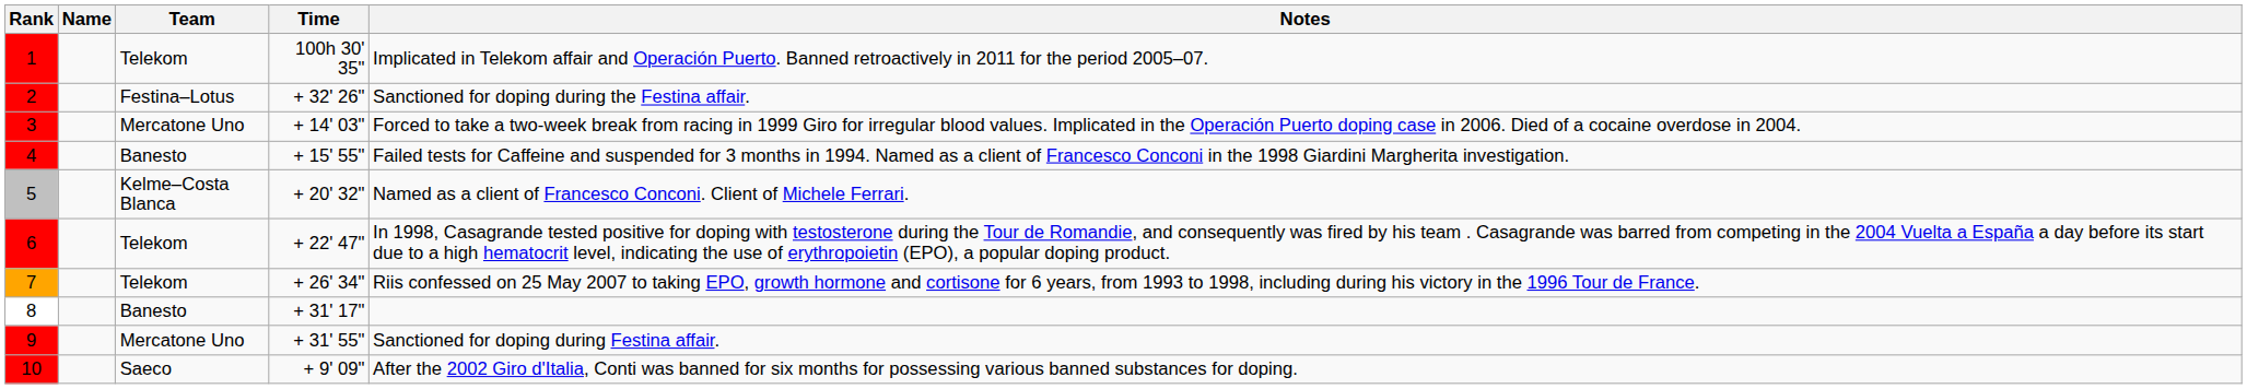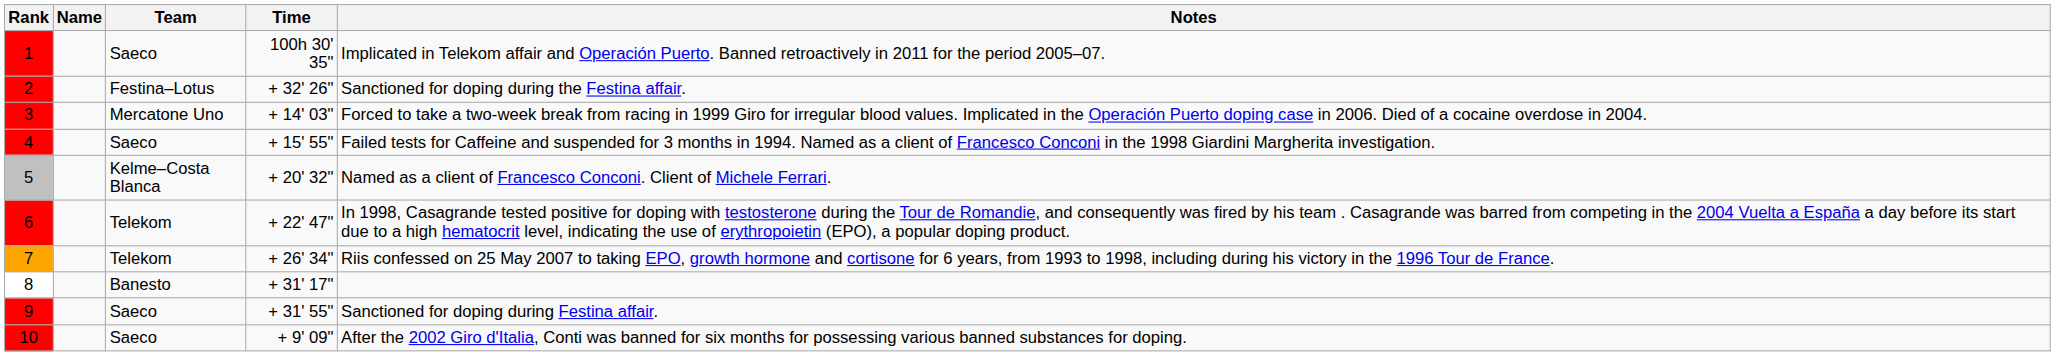 <table class="wikitable" style="margin-bottom:0px;">
 <tr>
 <th>Rank</th>
 <th>Name</th>
 <th>Team</th>
 <th>Time</th>
 <th>Notes</th>
 </tr>
 <tr>
 <td style="text-align:center;background:red">1</td>
 <td nowrap></td>
-<td>Telekom</td>
+<td>Saeco</td>
 <td align=right>100h 30' 35"</td>
 <td>Implicated in Telekom affair and <a href='#'>Operación Puerto</a>. Banned retroactively in 2011 for the period 2005–07.</td>
 </tr>
 <tr>
 <td style="text-align:center;background:red">2</td>
 <td nowrap></td>
 <td>Festina–Lotus</td>
 <td align=right nowrap>+ 32' 26"</td>
 <td>Sanctioned for doping during the <a href='#'>Festina affair</a>.</td>
 </tr>
 <tr>
 <td style="text-align:center;background:red">3</td>
 <td nowrap></td>
 <td>Mercatone Uno</td>
 <td align=right nowrap>+ 14' 03"</td>
 <td>Forced to take a two-week break from racing in 1999 Giro for irregular blood values. Implicated in the <a href='#'>Operación Puerto doping case</a> in 2006. Died of a cocaine overdose in 2004.</td>
 </tr>
 <tr>
 <td style="text-align:center;background:red">4</td>
 <td nowrap></td>
-<td>Banesto</td>
+<td>Saeco</td>
 <td align=right>+ 15' 55"</td>
 <td>Failed tests for Caffeine and suspended for 3 months in 1994. Named as a client of <a href='#'>Francesco Conconi</a> in the 1998 Giardini Margherita investigation.</td>
 </tr>
 <tr>
 <td style="text-align:center; background:silver;">5</td>
 <td nowrap></td>
 <td>Kelme–Costa Blanca</td>
 <td align=right>+ 20' 32"</td>
 <td>Named as a client of <a href='#'>Francesco Conconi</a>. Client of <a href='#'>Michele Ferrari</a>.</td>
 </tr>
 <tr>
 <td style="text-align:center; background: red;">6</td>
 <td nowrap></td>
 <td>Telekom</td>
 <td align=right>+ 22' 47"</td>
 <td>In 1998, Casagrande tested positive for doping with <a href='#'>testosterone</a> during the <a href='#'>Tour de Romandie</a>, and consequently was fired by his team . Casagrande was barred from competing in the <a href='#'>2004 Vuelta a España</a> a day before its start due to a high <a href='#'>hematocrit</a> level, indicating the use of <a href='#'>erythropoietin</a> (EPO), a popular doping product.</td>
 </tr>
 <tr>
 <td style="text-align:center; background: orange">7</td>
 <td nowrap></td>
 <td>Telekom</td>
 <td align=right>+ 26' 34"</td>
 <td>Riis confessed on 25 May 2007 to taking <a href='#'>EPO</a>, <a href='#'>growth hormone</a> and <a href='#'>cortisone</a> for 6 years, from 1993 to 1998, including during his victory in the <a href='#'>1996 Tour de France</a>.</td>
 </tr>
 <tr>
 <td style="text-align:center; background: white">8</td>
 <td nowrap></td>
 <td>Banesto</td>
 <td align=right>+ 31' 17"</td>
 </tr>
 <tr>
 <td style="text-align:center;background:red">9</td>
 <td nowrap></td>
-<td>Mercatone Uno</td>
+<td>Saeco</td>
 <td align=right>+ 31' 55"</td>
 <td>Sanctioned for doping during <a href='#'>Festina affair</a>.</td>
 </tr>
 <tr>
 <td style="text-align:center;background:red">10</td>
 <td nowrap></td>
 <td>Saeco</td>
 <td align=right>+ 9' 09"</td>
 <td>After the <a href='#'>2002 Giro d'Italia</a>, Conti was banned for six months for possessing various banned substances for doping.</td>
 </tr>
 </table>
